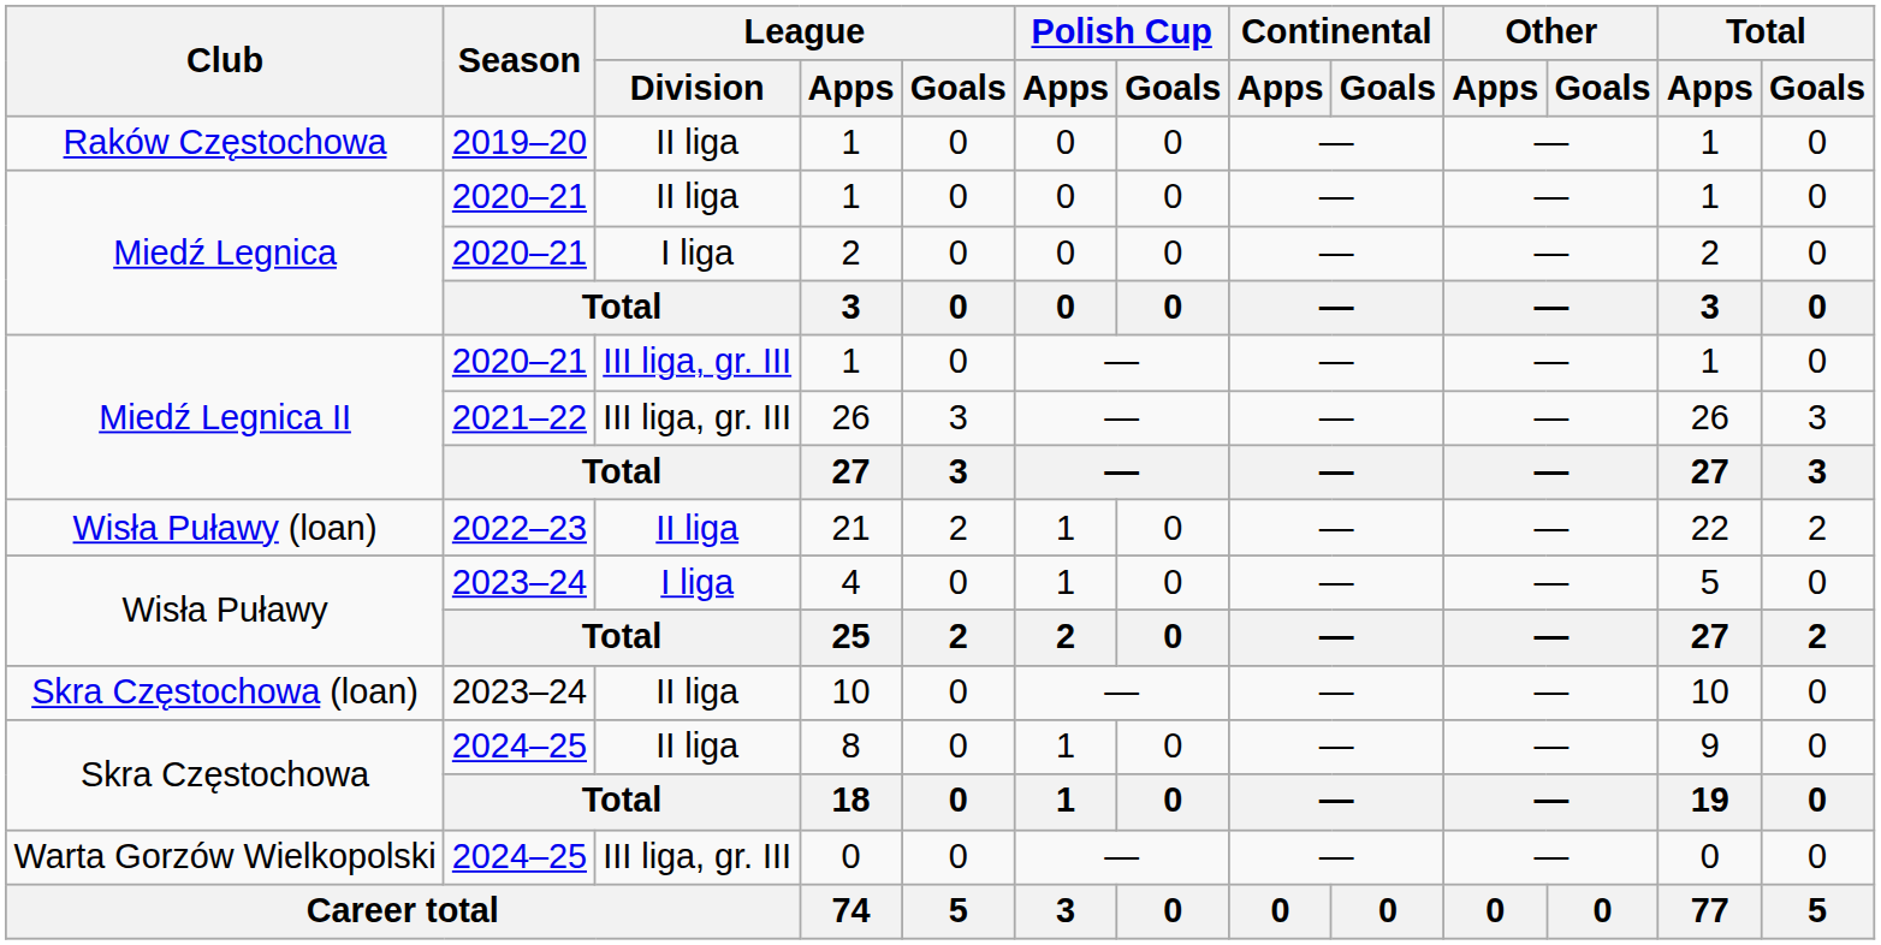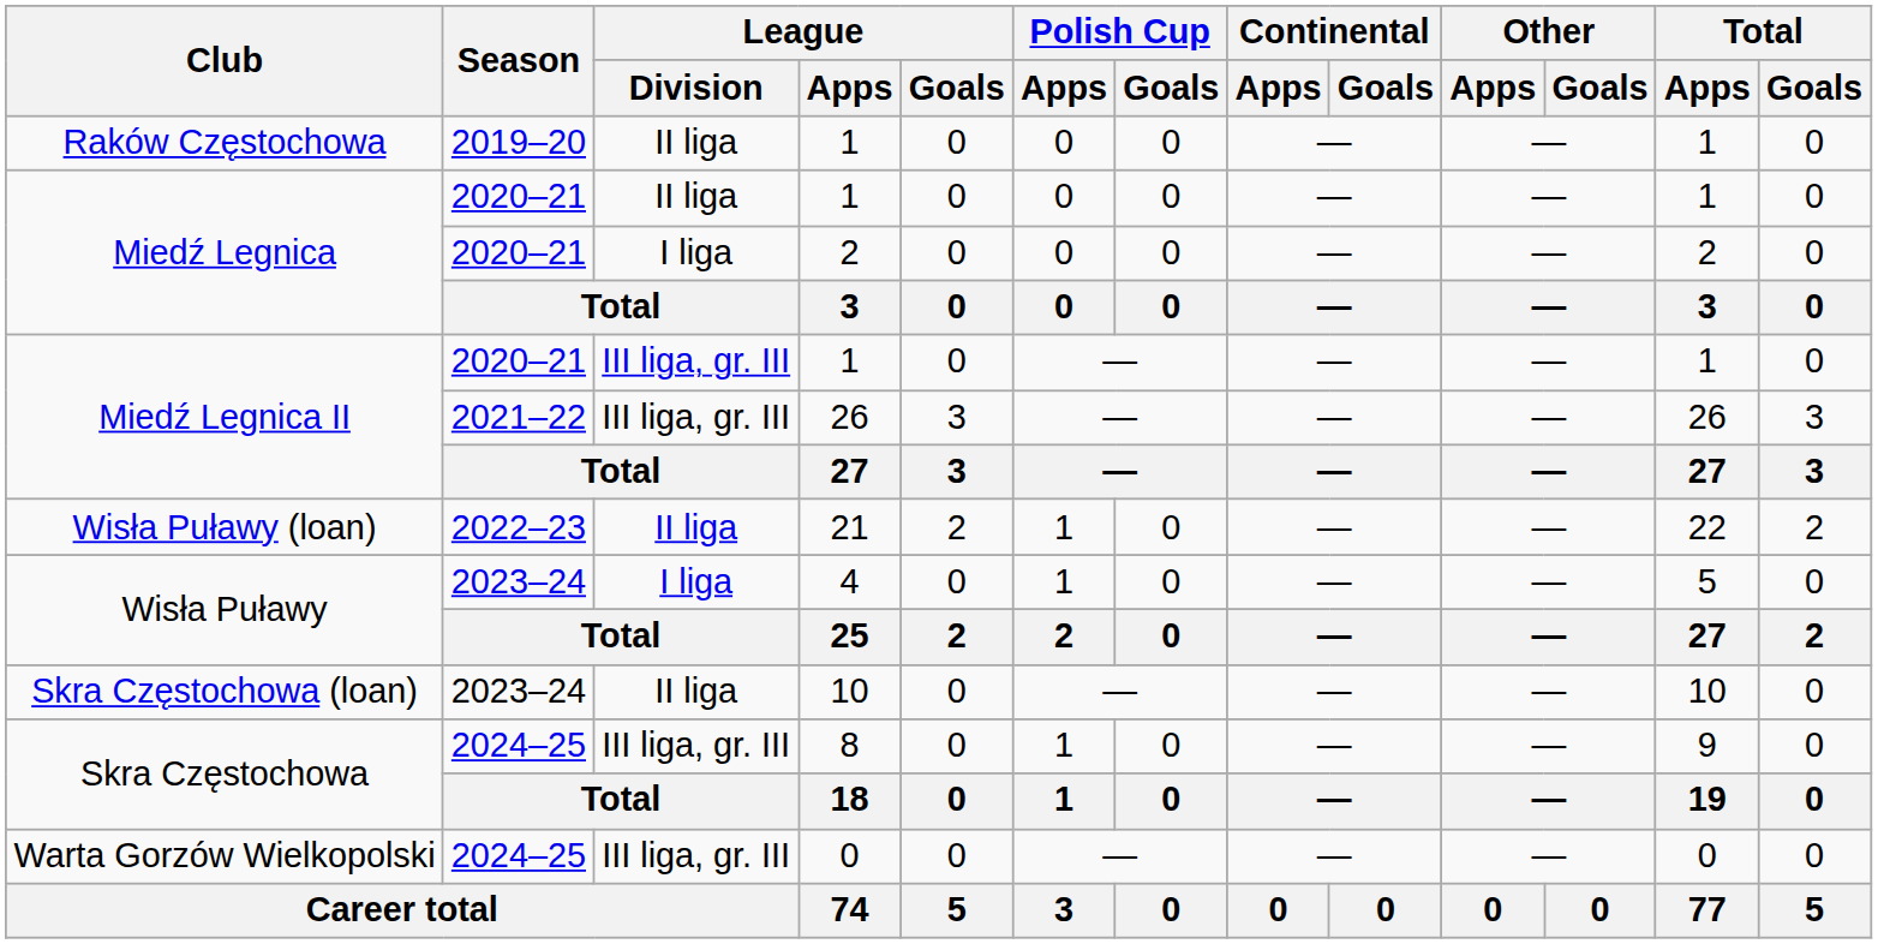 <table class="wikitable" style="text-align: center;">
 <tr>
 <th rowspan="2">Club</th>
 <th rowspan="2">Season</th>
 <th colspan="3">League</th>
 <th colspan="2"><a href='#'>Polish Cup</a></th>
 <th colspan="2">Continental</th>
 <th colspan="2">Other</th>
 <th colspan="2">Total</th>
 </tr>
 <tr>
 <th>Division</th>
 <th>Apps</th>
 <th>Goals</th>
 <th>Apps</th>
 <th>Goals</th>
 <th>Apps</th>
 <th>Goals</th>
 <th>Apps</th>
 <th>Goals</th>
 <th>Apps</th>
 <th>Goals</th>
 </tr>
 <tr>
 <td><a href='#'>Raków Częstochowa</a></td>
 <td><a href='#'>2019–20</a></td>
 <td>II liga</td>
 <td>1</td>
 <td>0</td>
 <td>0</td>
 <td>0</td>
 <td colspan="2">—</td>
 <td colspan="2">—</td>
 <td>1</td>
 <td>0</td>
 </tr>
 <tr>
 <td rowspan="3"><a href='#'>Miedź Legnica</a></td>
 <td><a href='#'>2020–21</a></td>
 <td>II liga</td>
 <td>1</td>
 <td>0</td>
 <td>0</td>
 <td>0</td>
 <td colspan="2">—</td>
 <td colspan="2">—</td>
 <td>1</td>
 <td>0</td>
 </tr>
 <tr>
 <td><a href='#'>2020–21</a></td>
 <td>I liga</td>
 <td>2</td>
 <td>0</td>
 <td>0</td>
 <td>0</td>
 <td colspan="2">—</td>
 <td colspan="2">—</td>
 <td>2</td>
 <td>0</td>
 </tr>
 <tr>
 <th colspan="2">Total</th>
 <th>3</th>
 <th>0</th>
 <th>0</th>
 <th>0</th>
 <th colspan="2">—</th>
 <th colspan="2">—</th>
 <th>3</th>
 <th>0</th>
 </tr>
 <tr>
 <td rowspan="3"><a href='#'>Miedź Legnica II</a></td>
 <td><a href='#'>2020–21</a></td>
 <td><a href='#'>III liga, gr. III</a></td>
 <td>1</td>
 <td>0</td>
 <td colspan="2">—</td>
 <td colspan="2">—</td>
 <td colspan="2">—</td>
 <td>1</td>
 <td>0</td>
 </tr>
 <tr>
 <td><a href='#'>2021–22</a></td>
 <td>III liga, gr. III</td>
 <td>26</td>
 <td>3</td>
 <td colspan="2">—</td>
 <td colspan="2">—</td>
 <td colspan="2">—</td>
 <td>26</td>
 <td>3</td>
 </tr>
 <tr>
 <th colspan="2">Total</th>
 <th>27</th>
 <th>3</th>
 <th colspan="2">—</th>
 <th colspan="2">—</th>
 <th colspan="2">—</th>
 <th>27</th>
 <th>3</th>
 </tr>
 <tr>
 <td><a href='#'>Wisła Puławy</a> (loan)</td>
 <td><a href='#'>2022–23</a></td>
 <td><a href='#'>II liga</a></td>
 <td>21</td>
 <td>2</td>
 <td>1</td>
 <td>0</td>
 <td colspan="2">—</td>
 <td colspan="2">—</td>
 <td>22</td>
 <td>2</td>
 </tr>
 <tr>
 <td rowspan="2">Wisła Puławy</td>
 <td><a href='#'>2023–24</a></td>
 <td><a href='#'>I liga</a></td>
 <td>4</td>
 <td>0</td>
 <td>1</td>
 <td>0</td>
 <td colspan="2">—</td>
 <td colspan="2">—</td>
 <td>5</td>
 <td>0</td>
 </tr>
 <tr>
 <th colspan="2">Total</th>
 <th>25</th>
 <th>2</th>
 <th>2</th>
 <th>0</th>
 <th colspan="2">—</th>
 <th colspan="2">—</th>
 <th>27</th>
 <th>2</th>
 </tr>
 <tr>
 <td><a href='#'>Skra Częstochowa</a> (loan)</td>
 <td>2023–24</td>
 <td>II liga</td>
 <td>10</td>
 <td>0</td>
 <td colspan="2">—</td>
 <td colspan="2">—</td>
 <td colspan="2">—</td>
 <td>10</td>
 <td>0</td>
 </tr>
 <tr>
 <td rowspan="2">Skra Częstochowa</td>
 <td><a href='#'>2024–25</a></td>
-<td>II liga</td>
+<td>III liga, gr. III</td>
 <td>8</td>
 <td>0</td>
 <td>1</td>
 <td>0</td>
 <td colspan="2">—</td>
 <td colspan="2">—</td>
 <td>9</td>
 <td>0</td>
 </tr>
 <tr>
 <th colspan="2">Total</th>
 <th>18</th>
 <th>0</th>
 <th>1</th>
 <th>0</th>
 <th colspan="2">—</th>
 <th colspan="2">—</th>
 <th>19</th>
 <th>0</th>
 </tr>
 <tr>
 <td>Warta Gorzów Wielkopolski</td>
 <td><a href='#'>2024–25</a></td>
 <td>III liga, gr. III</td>
 <td>0</td>
 <td>0</td>
 <td colspan="2">—</td>
 <td colspan="2">—</td>
 <td colspan="2">—</td>
 <td>0</td>
 <td>0</td>
 </tr>
 <tr>
 <th colspan="3">Career total</th>
 <th>74</th>
 <th>5</th>
 <th>3</th>
 <th>0</th>
 <th>0</th>
 <th>0</th>
 <th>0</th>
 <th>0</th>
 <th>77</th>
 <th>5</th>
 </tr>
 </table>
